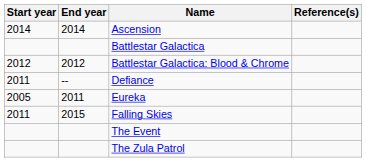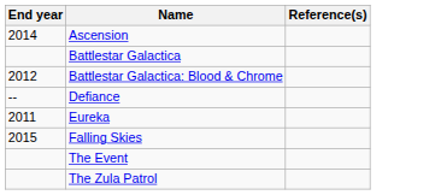 <table class="wikitable sortable">
 <tr>
-<th>Start year</th>
 <th>End year</th>
 <th>Name</th>
 <th>Reference(s)</th>
 </tr>
 <tr>
 <td>2014</td>
-<td>2014</td>
 <td><a href='#'>Ascension</a></td>
 <td></td>
 </tr>
 <tr>
-<td></td>
 <td></td>
 <td><a href='#'>Battlestar Galactica</a></td>
 <td></td>
 </tr>
 <tr>
 <td>2012</td>
-<td>2012</td>
 <td><a href='#'>Battlestar Galactica: Blood & Chrome</a></td>
 <td></td>
 </tr>
 <tr>
-<td>2011</td>
 <td>--</td>
 <td><a href='#'>Defiance</a></td>
 <td></td>
 </tr>
 <tr>
-<td>2005</td>
 <td>2011</td>
 <td><a href='#'>Eureka</a></td>
 <td></td>
 </tr>
 <tr>
-<td>2011</td>
 <td>2015</td>
 <td><a href='#'>Falling Skies</a></td>
 <td></td>
 </tr>
 <tr>
 <td></td>
-<td></td>
 <td><a href='#'>The Event</a></td>
 <td></td>
 </tr>
 <tr>
 <td></td>
-<td></td>
 <td><a href='#'>The Zula Patrol</a></td>
 <td></td>
 </tr>
 </table>
